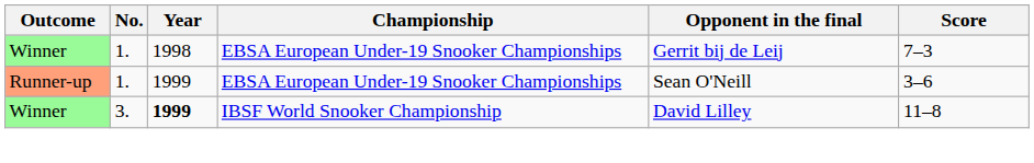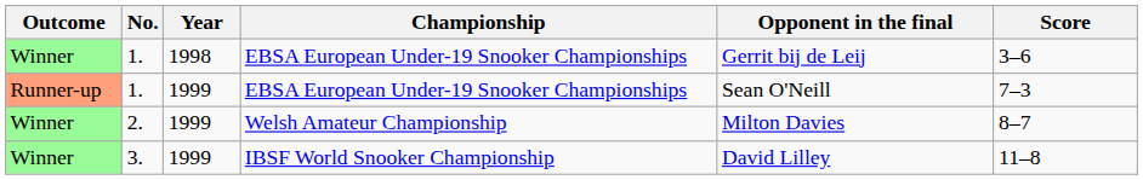 <table class="sortable wikitable">
 <tr>
 <th width="80">Outcome</th>
 <th width="20">No.</th>
 <th width="50">Year</th>
 <th width="350">Championship</th>
 <th width="200">Opponent in the final</th>
 <th width="100">Score</th>
 </tr>
 <tr>
 <td style="background:#98fb98;">Winner</td>
 <td>1.</td>
 <td>1998</td>
 <td><a href='#'>EBSA European Under-19 Snooker Championships</a></td>
 <td> <a href='#'>Gerrit bij de Leij</a></td>
-<td>7–3</td>
+<td>3–6</td>
 </tr>
 <tr>
 <td style="background:#ffa07a;">Runner-up</td>
 <td>1.</td>
 <td>1999</td>
 <td><a href='#'>EBSA European Under-19 Snooker Championships</a></td>
 <td> Sean O'Neill</td>
-<td>3–6</td>
+<td>7–3</td>
+</tr>
+<tr>
+<td style="background:#98fb98;">Winner</td>
+<td>2.</td>
+<td>1999</td>
+<td><a href='#'>Welsh Amateur Championship</a></td>
+<td> <a href='#'>Milton Davies</a></td>
+<td>8–7</td>
 </tr>
 <tr>
 <td style="background:#98fb98;">Winner</td>
 <td>3.</td>
-<td><strong>1999</strong></td>
+<td>1999</td>
 <td><a href='#'>IBSF World Snooker Championship</a></td>
 <td> <a href='#'>David Lilley</a></td>
 <td>11–8</td>
 </tr>
 </table>
